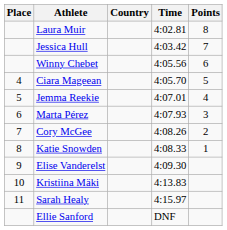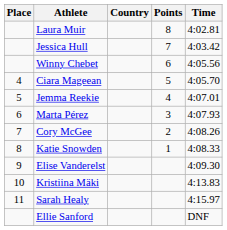 <table class="wikitable">
 <tr>
 <th>Place</th>
 <th>Athlete</th>
 <th>Country</th>
+<th>Points</th>
 <th>Time</th>
-<th>Points</th>
 </tr>
 <tr>
 <td align=center></td>
 <td><a href='#'>Laura Muir</a></td>
 <td></td>
+<td align=center>8</td>
 <td>4:02.81</td>
-<td align=center>8</td>
 </tr>
 <tr>
 <td align=center></td>
 <td><a href='#'>Jessica Hull</a></td>
 <td></td>
+<td align=center>7</td>
 <td>4:03.42</td>
-<td align=center>7</td>
 </tr>
 <tr>
 <td align=center></td>
 <td><a href='#'>Winny Chebet</a></td>
 <td></td>
+<td align=center>6</td>
 <td>4:05.56</td>
-<td align=center>6</td>
 </tr>
 <tr>
 <td align=center>4</td>
 <td><a href='#'>Ciara Mageean</a></td>
 <td></td>
+<td align=center>5</td>
 <td>4:05.70</td>
-<td align=center>5</td>
 </tr>
 <tr>
 <td align=center>5</td>
 <td><a href='#'>Jemma Reekie</a></td>
 <td></td>
+<td align=center>4</td>
 <td>4:07.01</td>
-<td align=center>4</td>
 </tr>
 <tr>
 <td align=center>6</td>
 <td><a href='#'>Marta Pérez</a></td>
 <td></td>
+<td align=center>3</td>
 <td>4:07.93</td>
-<td align=center>3</td>
 </tr>
 <tr>
 <td align=center>7</td>
 <td><a href='#'>Cory McGee</a></td>
 <td></td>
+<td align=center>2</td>
 <td>4:08.26</td>
-<td align=center>2</td>
 </tr>
 <tr>
 <td align=center>8</td>
 <td><a href='#'>Katie Snowden</a></td>
 <td></td>
+<td align=center>1</td>
 <td>4:08.33</td>
-<td align=center>1</td>
 </tr>
 <tr>
 <td align=center>9</td>
 <td><a href='#'>Elise Vanderelst</a></td>
 <td></td>
+<td align=center></td>
 <td>4:09.30</td>
-<td align=center></td>
 </tr>
 <tr>
 <td align=center>10</td>
 <td><a href='#'>Kristiina Mäki</a></td>
 <td></td>
+<td align=center></td>
 <td>4:13.83</td>
-<td align=center></td>
 </tr>
 <tr>
 <td align=center>11</td>
 <td><a href='#'>Sarah Healy</a></td>
 <td></td>
+<td align=center></td>
 <td>4:15.97</td>
-<td align=center></td>
 </tr>
 <tr>
 <td align=center></td>
 <td><a href='#'>Ellie Sanford</a></td>
 <td></td>
+<td align=center></td>
 <td>DNF</td>
-<td align=center></td>
 </tr>
 </table>
